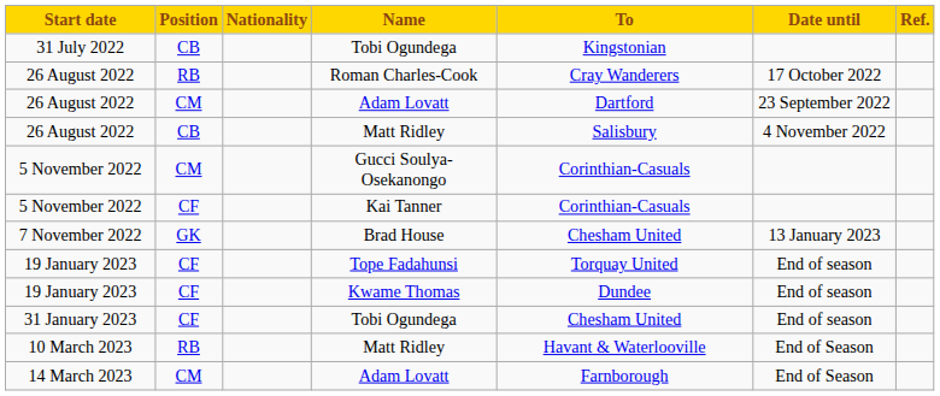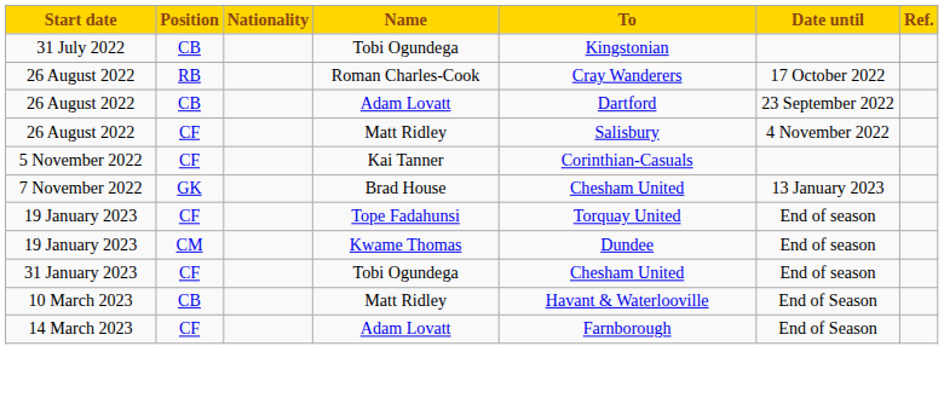 <table class="wikitable" style="text-align:center; font-size:90%">
 <tr>
 <th style="background:#FFD700;color:saddlebrown; width:120px;">Start date</th>
 <th style="background:#FFD700;color:saddlebrown; width:50px;">Position</th>
 <th style="background:#FFD700;color:saddlebrown; width:50px;">Nationality</th>
 <th style="background:#FFD700;color:saddlebrown; width:150px;">Name</th>
 <th style="background:#FFD700;color:saddlebrown; width:210px;">To</th>
 <th style="background:#FFD700;color:saddlebrown; width:115px;">Date until</th>
 <th style="background:#FFD700;color:saddlebrown; width:25px;">Ref.</th>
 </tr>
 <tr>
 <td>31 July 2022</td>
 <td><a href='#'>CB</a></td>
 <td></td>
 <td>Tobi Ogundega</td>
 <td> <a href='#'>Kingstonian</a></td>
 <td></td>
 <td></td>
 </tr>
 <tr>
 <td>26 August 2022</td>
 <td><a href='#'>RB</a></td>
 <td></td>
 <td>Roman Charles-Cook</td>
 <td> <a href='#'>Cray Wanderers</a></td>
 <td>17 October 2022</td>
 <td></td>
 </tr>
 <tr>
 <td>26 August 2022</td>
-<td><a href='#'>CM</a></td>
+<td><a href='#'>CB</a></td>
 <td></td>
 <td><a href='#'>Adam Lovatt</a></td>
 <td> <a href='#'>Dartford</a></td>
 <td>23 September 2022</td>
 <td></td>
 </tr>
 <tr>
 <td>26 August 2022</td>
-<td><a href='#'>CB</a></td>
+<td><a href='#'>CF</a></td>
 <td></td>
 <td>Matt Ridley</td>
 <td> <a href='#'>Salisbury</a></td>
 <td>4 November 2022</td>
-<td></td>
-</tr>
-<tr>
-<td>5 November 2022</td>
-<td><a href='#'>CM</a></td>
-<td></td>
-<td>Gucci Soulya-Osekanongo</td>
-<td> <a href='#'>Corinthian-Casuals</a></td>
-<td></td>
 <td></td>
 </tr>
 <tr>
 <td>5 November 2022</td>
 <td><a href='#'>CF</a></td>
 <td></td>
 <td>Kai Tanner</td>
 <td> <a href='#'>Corinthian-Casuals</a></td>
 <td></td>
 <td></td>
 </tr>
 <tr>
 <td>7 November 2022</td>
 <td><a href='#'>GK</a></td>
 <td></td>
 <td>Brad House</td>
 <td> <a href='#'>Chesham United</a></td>
 <td>13 January 2023</td>
 <td></td>
 </tr>
 <tr>
 <td>19 January 2023</td>
 <td><a href='#'>CF</a></td>
 <td></td>
 <td><a href='#'>Tope Fadahunsi</a></td>
 <td> <a href='#'>Torquay United</a></td>
 <td>End of season</td>
 <td></td>
 </tr>
 <tr>
 <td>19 January 2023</td>
-<td><a href='#'>CF</a></td>
+<td><a href='#'>CM</a></td>
 <td></td>
 <td><a href='#'>Kwame Thomas</a></td>
 <td> <a href='#'>Dundee</a></td>
 <td>End of season</td>
 <td></td>
 </tr>
 <tr>
 <td>31 January 2023</td>
 <td><a href='#'>CF</a></td>
 <td></td>
 <td>Tobi Ogundega</td>
 <td> <a href='#'>Chesham United</a></td>
 <td>End of season</td>
 <td></td>
 </tr>
 <tr>
 <td>10 March 2023</td>
-<td><a href='#'>RB</a></td>
+<td><a href='#'>CB</a></td>
 <td></td>
 <td>Matt Ridley</td>
 <td> <a href='#'>Havant & Waterlooville</a></td>
 <td>End of Season</td>
 <td></td>
 </tr>
 <tr>
 <td>14 March 2023</td>
-<td><a href='#'>CM</a></td>
+<td><a href='#'>CF</a></td>
 <td></td>
 <td><a href='#'>Adam Lovatt</a></td>
 <td> <a href='#'>Farnborough</a></td>
 <td>End of Season</td>
 <td></td>
 </tr>
 </table>
